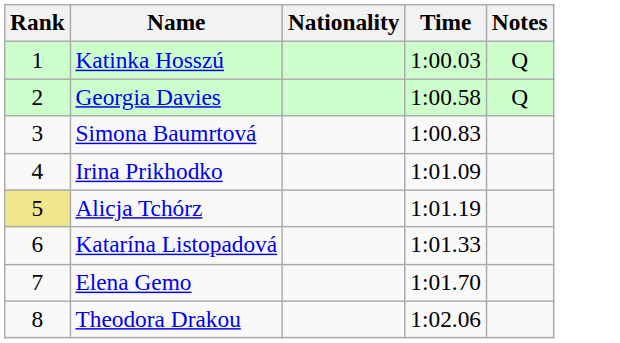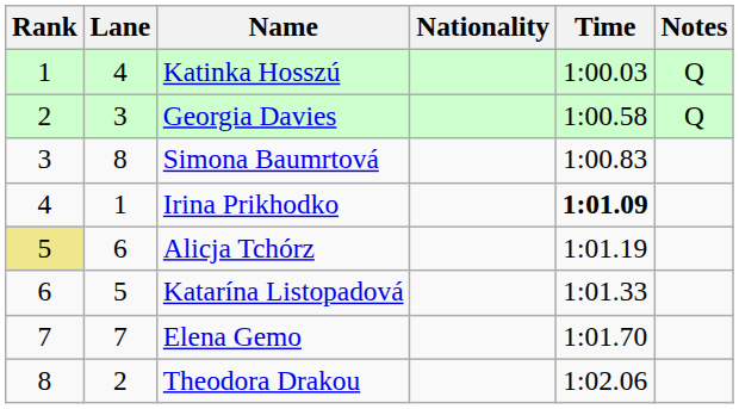 <table class="wikitable sortable" style="text-align:center">
 <tr>
 <th>Rank</th>
+<th>Lane</th>
 <th>Name</th>
 <th>Nationality</th>
 <th>Time</th>
 <th>Notes</th>
 </tr>
 <tr bgcolor=ccffcc>
 <td>1</td>
+<td>4</td>
 <td align=left><a href='#'>Katinka Hosszú</a></td>
 <td align=left></td>
 <td>1:00.03</td>
 <td>Q</td>
 </tr>
 <tr bgcolor=ccffcc>
 <td>2</td>
+<td>3</td>
 <td align=left><a href='#'>Georgia Davies</a></td>
 <td align=left></td>
 <td>1:00.58</td>
 <td>Q</td>
 </tr>
 <tr>
 <td>3</td>
+<td>8</td>
 <td align=left><a href='#'>Simona Baumrtová</a></td>
 <td align=left></td>
 <td>1:00.83</td>
 <td></td>
 </tr>
 <tr>
 <td>4</td>
+<td>1</td>
 <td align=left><a href='#'>Irina Prikhodko</a></td>
 <td align=left></td>
-<td>1:01.09</td>
+<td><strong>1:01.09</strong></td>
 <td></td>
 </tr>
 <tr>
 <td style="background: khaki;">5</td>
+<td>6</td>
 <td align=left><a href='#'>Alicja Tchórz</a></td>
 <td align=left></td>
 <td>1:01.19</td>
 <td></td>
 </tr>
 <tr>
 <td>6</td>
+<td>5</td>
 <td align=left><a href='#'>Katarína Listopadová</a></td>
 <td align=left></td>
 <td>1:01.33</td>
 <td></td>
 </tr>
 <tr>
+<td>7</td>
 <td>7</td>
 <td align=left><a href='#'>Elena Gemo</a></td>
 <td align=left></td>
 <td>1:01.70</td>
 <td></td>
 </tr>
 <tr>
 <td>8</td>
+<td>2</td>
 <td align=left><a href='#'>Theodora Drakou</a></td>
 <td align=left></td>
 <td>1:02.06</td>
 <td></td>
 </tr>
 </table>
